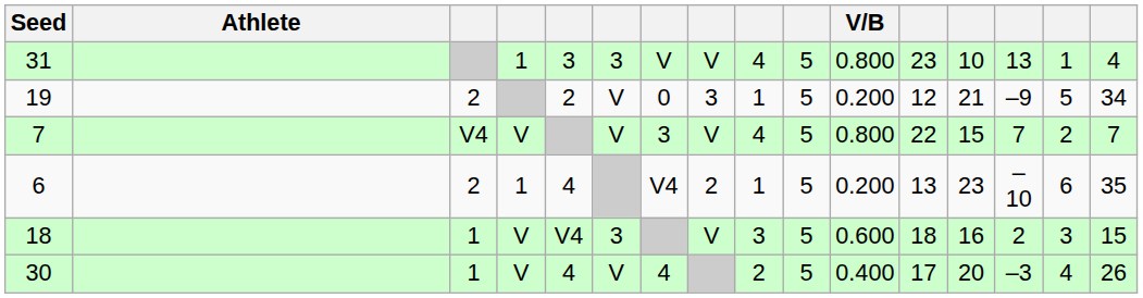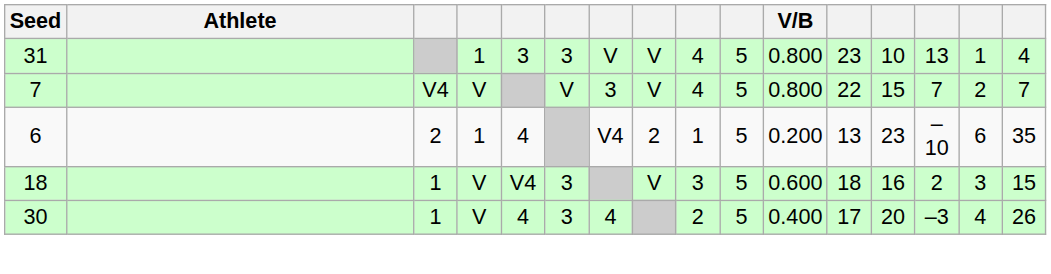 <table class="wikitable" style="text-align:center">
 <tr>
 <th width="25">Seed</th>
 <th width="250">Athlete</th>
 <th width="25"></th>
 <th width="25"></th>
 <th width="25"></th>
 <th width="25"></th>
 <th width="25"></th>
 <th width="25"></th>
 <th width="25"></th>
 <th width="25"></th>
 <th width="40">V/B</th>
 <th width="25"></th>
 <th width="25"></th>
 <th width="25"></th>
 <th width="25"></th>
 <th width="25"></th>
 </tr>
 <tr bgcolor=ccffcc>
 <td>31</td>
 <td align=left></td>
 <td bgcolor="#cccccc"></td>
 <td>1</td>
 <td>3</td>
 <td>3</td>
 <td>V</td>
 <td>V</td>
 <td>4</td>
 <td>5</td>
 <td>0.800</td>
 <td>23</td>
 <td>10</td>
 <td>13</td>
 <td>1</td>
 <td>4</td>
-</tr>
-<tr>
-<td>19</td>
-<td align=left></td>
-<td>2</td>
-<td bgcolor="#cccccc"></td>
-<td>2</td>
-<td>V</td>
-<td>0</td>
-<td>3</td>
-<td>1</td>
-<td>5</td>
-<td>0.200</td>
-<td>12</td>
-<td>21</td>
-<td>–9</td>
-<td>5</td>
-<td>34</td>
 </tr>
 <tr bgcolor=ccffcc>
 <td>7</td>
 <td align=left></td>
 <td>V4</td>
 <td>V</td>
 <td bgcolor="#cccccc"></td>
 <td>V</td>
 <td>3</td>
 <td>V</td>
 <td>4</td>
 <td>5</td>
 <td>0.800</td>
 <td>22</td>
 <td>15</td>
 <td>7</td>
 <td>2</td>
 <td>7</td>
 </tr>
 <tr>
 <td>6</td>
 <td align=left></td>
 <td>2</td>
 <td>1</td>
 <td>4</td>
 <td bgcolor="#cccccc"></td>
 <td>V4</td>
 <td>2</td>
 <td>1</td>
 <td>5</td>
 <td>0.200</td>
 <td>13</td>
 <td>23</td>
 <td>–10</td>
 <td>6</td>
 <td>35</td>
 </tr>
 <tr bgcolor=ccffcc>
 <td>18</td>
 <td align=left></td>
 <td>1</td>
 <td>V</td>
 <td>V4</td>
 <td>3</td>
 <td bgcolor="#cccccc"></td>
 <td>V</td>
 <td>3</td>
 <td>5</td>
 <td>0.600</td>
 <td>18</td>
 <td>16</td>
 <td>2</td>
 <td>3</td>
 <td>15</td>
 </tr>
 <tr bgcolor=ccffcc>
 <td>30</td>
 <td align=left></td>
 <td>1</td>
 <td>V</td>
 <td>4</td>
-<td>V</td>
+<td>3</td>
 <td>4</td>
 <td bgcolor="#cccccc"></td>
 <td>2</td>
 <td>5</td>
 <td>0.400</td>
 <td>17</td>
 <td>20</td>
 <td>–3</td>
 <td>4</td>
 <td>26</td>
 </tr>
 </table>
